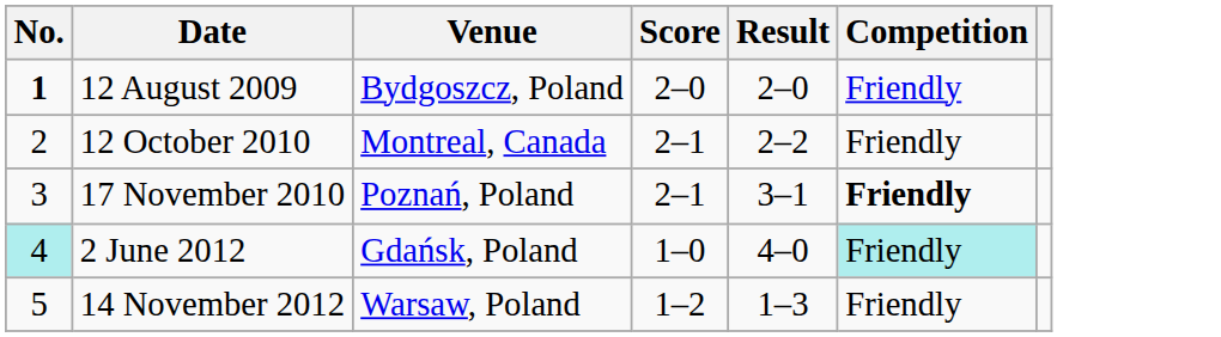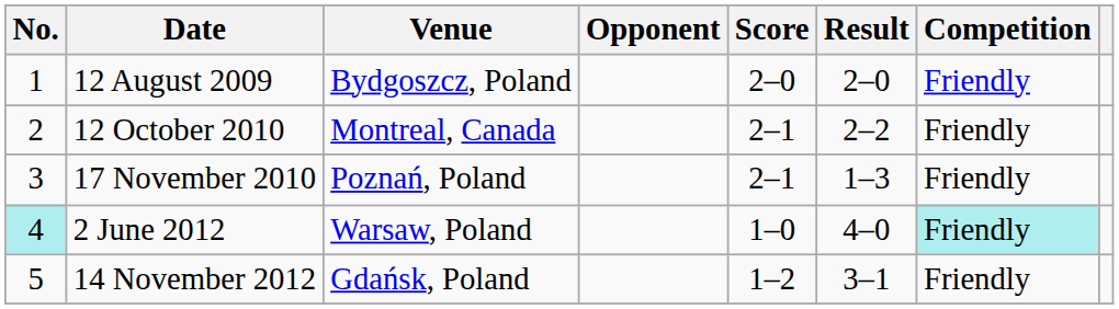 <table class="wikitable sortable">
 <tr>
 <th scope="col">No.</th>
 <th scope="col">Date</th>
 <th scope="col">Venue</th>
+<th scope="col">Opponent</th>
 <th scope="col">Score</th>
 <th scope="col">Result</th>
 <th scope="col">Competition</th>
 <th scope="col" class="unsortable"></th>
 </tr>
 <tr>
-<td align="center"><strong>1</strong></td>
+<td align="center">1</td>
 <td>12 August 2009</td>
 <td><a href='#'>Bydgoszcz</a>, Poland</td>
+<td></td>
 <td align="center">2–0</td>
 <td align="center">2–0</td>
 <td><a href='#'>Friendly</a></td>
 <td></td>
 </tr>
 <tr>
 <td align="center">2</td>
 <td>12 October 2010</td>
 <td><a href='#'>Montreal</a>, <a href='#'>Canada</a></td>
+<td></td>
 <td align="center">2–1</td>
 <td align="center">2–2</td>
 <td>Friendly</td>
 <td></td>
 </tr>
 <tr>
 <td align="center">3</td>
 <td>17 November 2010</td>
 <td><a href='#'>Poznań</a>, Poland</td>
+<td></td>
 <td align="center">2–1</td>
-<td align="center">3–1</td>
-<td><strong>Friendly</strong></td>
+<td align="center">1–3</td>
+<td>Friendly</td>
 <td></td>
 </tr>
 <tr>
 <td align="center" style="background: paleturquoise;">4</td>
 <td>2 June 2012</td>
-<td><a href='#'>Gdańsk</a>, Poland</td>
+<td><a href='#'>Warsaw</a>, Poland</td>
+<td></td>
 <td align="center">1–0</td>
 <td align="center">4–0</td>
 <td style="background: paleturquoise;">Friendly</td>
 <td></td>
 </tr>
 <tr>
 <td align="center">5</td>
 <td>14 November 2012</td>
-<td><a href='#'>Warsaw</a>, Poland</td>
+<td><a href='#'>Gdańsk</a>, Poland</td>
+<td></td>
 <td align="center">1–2</td>
-<td align="center">1–3</td>
+<td align="center">3–1</td>
 <td>Friendly</td>
 <td></td>
 </tr>
 </table>
